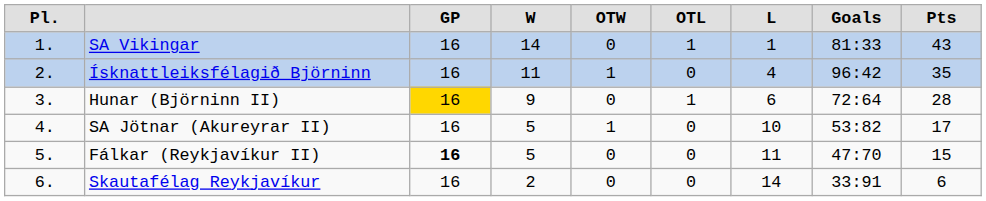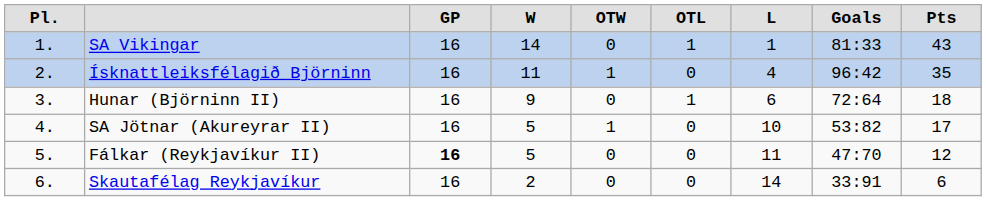 <table class="wikitable" style="width:60%; text-align:center">
 <tr style="font-weight:bold; background-color:#e0e0e0">
 <td width="5%">Pl.</td>
 <td width="20%"></td>
 <td width="5%">GP</td>
 <td width="5%">W</td>
 <td width="5%">OTW</td>
 <td width="5%">OTL</td>
 <td width="5%">L</td>
 <td width="5%">Goals</td>
 <td width="5%">Pts</td>
 </tr>
 <tr style="background-color:#BCD2EE">
 <td>1.</td>
 <td align="left"><a href='#'>SA Vikingar</a></td>
 <td>16</td>
 <td>14</td>
 <td>0</td>
 <td>1</td>
 <td>1</td>
 <td>81:33</td>
 <td>43</td>
 </tr>
 <tr style="background-color:#BCD2EE">
 <td>2.</td>
 <td align="left"><a href='#'>Ísknattleiksfélagið Björninn</a></td>
 <td>16</td>
 <td>11</td>
 <td>1</td>
 <td>0</td>
 <td>4</td>
 <td>96:42</td>
 <td>35</td>
 </tr>
 <tr>
 <td>3.</td>
 <td align="left">Hunar (Björninn II)</td>
-<td style="background: gold;">16</td>
+<td>16</td>
 <td>9</td>
 <td>0</td>
 <td>1</td>
 <td>6</td>
 <td>72:64</td>
-<td>28</td>
+<td>18</td>
 </tr>
 <tr>
 <td>4.</td>
 <td align="left">SA Jötnar (Akureyrar II)</td>
 <td>16</td>
 <td>5</td>
 <td>1</td>
 <td>0</td>
 <td>10</td>
 <td>53:82</td>
 <td>17</td>
 </tr>
 <tr>
 <td>5.</td>
 <td align="left">Fálkar (Reykjavíkur II)</td>
 <td><strong>16</strong></td>
 <td>5</td>
 <td>0</td>
 <td>0</td>
 <td>11</td>
 <td>47:70</td>
-<td>15</td>
+<td>12</td>
 </tr>
 <tr>
 <td>6.</td>
 <td align="left"><a href='#'>Skautafélag Reykjavíkur</a></td>
 <td>16</td>
 <td>2</td>
 <td>0</td>
 <td>0</td>
 <td>14</td>
 <td>33:91</td>
 <td>6</td>
 </tr>
 </table>
